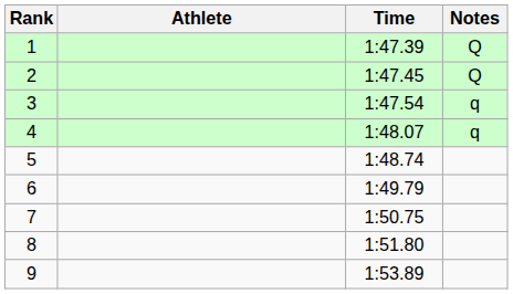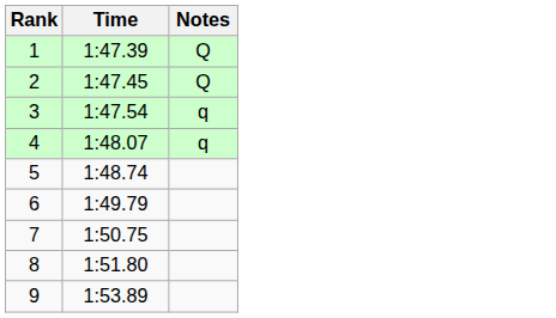 <table class="wikitable" style="text-align:center">
 <tr>
 <th width=40>Rank</th>
-<th width=250>Athlete</th>
 <th width=80>Time</th>
 <th width=50>Notes</th>
 </tr>
 <tr bgcolor=ccffcc>
 <td>1</td>
-<td align=left></td>
 <td>1:47.39</td>
 <td>Q</td>
 </tr>
 <tr bgcolor=ccffcc>
 <td>2</td>
-<td align=left></td>
 <td>1:47.45</td>
 <td>Q</td>
 </tr>
 <tr bgcolor=ccffcc>
 <td>3</td>
-<td align=left></td>
 <td>1:47.54</td>
 <td>q</td>
 </tr>
 <tr bgcolor=ccffcc>
 <td>4</td>
-<td align=left></td>
 <td>1:48.07</td>
 <td>q</td>
 </tr>
 <tr>
 <td>5</td>
-<td align=left></td>
 <td>1:48.74</td>
 <td></td>
 </tr>
 <tr>
 <td>6</td>
-<td align=left></td>
 <td>1:49.79</td>
 <td></td>
 </tr>
 <tr>
 <td>7</td>
-<td align=left></td>
 <td>1:50.75</td>
 <td></td>
 </tr>
 <tr>
 <td>8</td>
-<td align=left></td>
 <td>1:51.80</td>
 <td></td>
 </tr>
 <tr>
 <td>9</td>
-<td align=left></td>
 <td>1:53.89</td>
 <td></td>
 </tr>
 </table>
